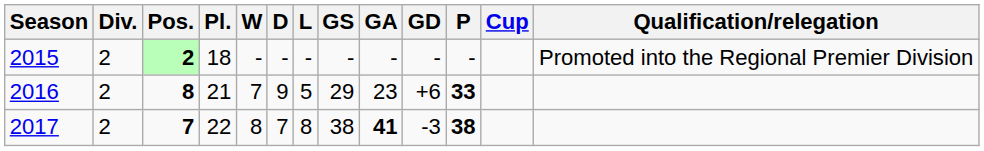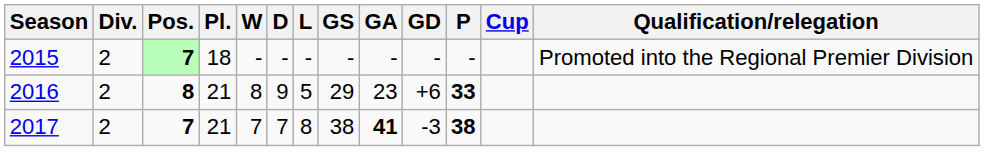 <table class="wikitable">
 <tr style="background:#efefef;">
 <th>Season</th>
 <th>Div.</th>
 <th>Pos.</th>
 <th>Pl.</th>
 <th>W</th>
 <th>D</th>
 <th>L</th>
 <th>GS</th>
 <th>GA</th>
 <th>GD</th>
 <th>P</th>
 <th><a href='#'>Cup</a></th>
 <th>Qualification/relegation</th>
 </tr>
 <tr>
 <td><a href='#'>2015</a></td>
 <td>2</td>
-<td align=right bgcolor=B9FFB9><strong>2</strong></td>
+<td align=right bgcolor=B9FFB9><strong>7</strong></td>
 <td align=right>18</td>
 <td align=right>-</td>
 <td align=right>-</td>
 <td align=right>-</td>
 <td align=right>-</td>
 <td align=right>-</td>
 <td align=right>-</td>
 <td align=right>-</td>
 <td></td>
 <td>Promoted into the Regional Premier Division</td>
 </tr>
 <tr>
 <td><a href='#'>2016</a></td>
 <td>2</td>
 <td align=right><strong>8</strong></td>
 <td align=right>21</td>
-<td align=right>7</td>
+<td align=right>8</td>
 <td align=right>9</td>
 <td align=right>5</td>
 <td align=right>29</td>
 <td align=right>23</td>
 <td align=right>+6</td>
 <td align=right><strong>33</strong></td>
 <td></td>
 <td></td>
 </tr>
 <tr>
 <td><a href='#'>2017</a></td>
 <td>2</td>
 <td align=right><strong>7</strong></td>
-<td align=right>22</td>
-<td align=right>8</td>
+<td align=right>21</td>
+<td align=right>7</td>
 <td align=right>7</td>
 <td align=right>8</td>
 <td align=right>38</td>
 <td align=right><strong>41</strong></td>
 <td align=right>-3</td>
 <td align=right><strong>38</strong></td>
 <td></td>
 <td></td>
 </tr>
 </table>
